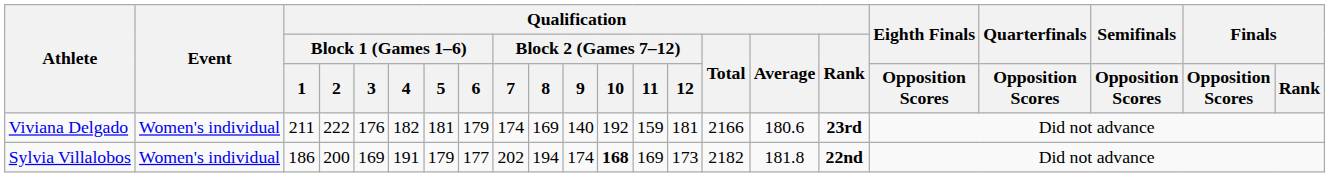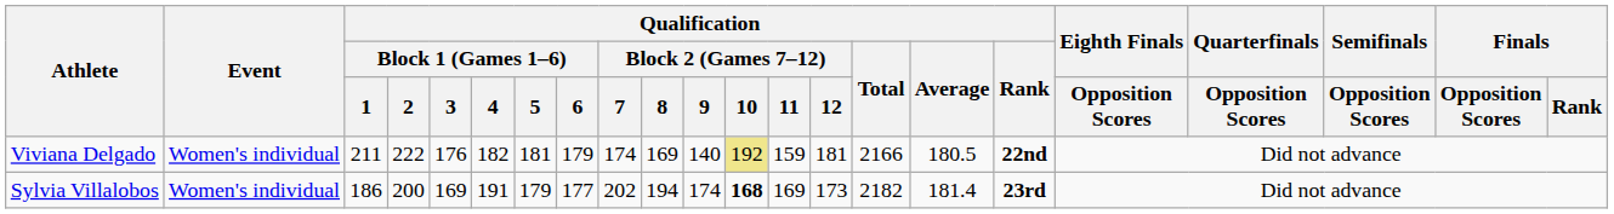 <table class="wikitable" border="1" style="font-size:90%">
 <tr>
 <th rowspan=3>Athlete</th>
 <th rowspan=3>Event</th>
 <th colspan=15>Qualification</th>
 <th rowspan=2>Eighth Finals</th>
 <th rowspan=2>Quarterfinals</th>
 <th rowspan=2>Semifinals</th>
 <th rowspan=2 colspan=2>Finals</th>
 </tr>
 <tr>
 <th colspan=6>Block 1 (Games 1–6)</th>
 <th colspan=6>Block 2 (Games 7–12)</th>
 <th rowspan=2>Total</th>
 <th rowspan=2>Average</th>
 <th rowspan=2>Rank</th>
 </tr>
 <tr>
 <th>1</th>
 <th>2</th>
 <th>3</th>
 <th>4</th>
 <th>5</th>
 <th>6</th>
 <th>7</th>
 <th>8</th>
 <th>9</th>
 <th>10</th>
 <th>11</th>
 <th>12</th>
 <th>Opposition<br>Scores</th>
 <th>Opposition<br>Scores</th>
 <th>Opposition<br>Scores</th>
 <th>Opposition<br>Scores</th>
 <th>Rank</th>
 </tr>
 <tr>
 <td><a href='#'>Viviana Delgado</a></td>
 <td><a href='#'>Women's individual</a><br></td>
 <td align=center>211</td>
 <td align=center>222</td>
 <td align=center>176</td>
 <td align=center>182</td>
 <td align=center>181</td>
 <td align=center>179</td>
 <td align=center>174</td>
 <td align=center>169</td>
 <td align=center>140</td>
-<td align=center>192</td>
+<td align=center style="background: khaki;">192</td>
 <td align=center>159</td>
 <td align=center>181</td>
 <td align=center>2166</td>
-<td align=center>180.6</td>
-<td align=center><strong>23rd</strong></td>
+<td align=center>180.5</td>
+<td align=center><strong>22nd</strong></td>
 <td align=center colspan="7">Did not advance</td>
 </tr>
 <tr>
 <td><a href='#'>Sylvia Villalobos</a></td>
 <td><a href='#'>Women's individual</a><br></td>
 <td align=center>186</td>
 <td align=center>200</td>
 <td align=center>169</td>
 <td align=center>191</td>
 <td align=center>179</td>
 <td align=center>177</td>
 <td align=center>202</td>
 <td align=center>194</td>
 <td align=center>174</td>
 <td align=center><strong>168</strong></td>
 <td align=center>169</td>
 <td align=center>173</td>
 <td align=center>2182</td>
-<td align=center>181.8</td>
-<td align=center><strong>22nd</strong></td>
+<td align=center>181.4</td>
+<td align=center><strong>23rd</strong></td>
 <td align=center colspan="7">Did not advance</td>
 </tr>
 </table>
